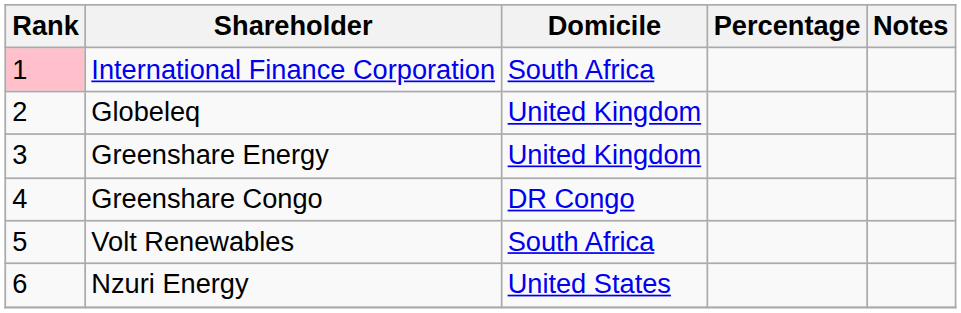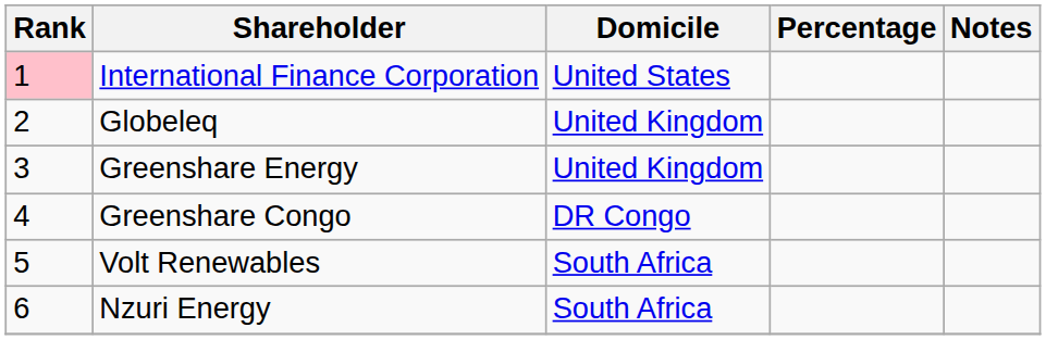 <table class="wikitable sortable" style="margin: 0.5em auto">
 <tr>
 <th>Rank</th>
 <th>Shareholder</th>
 <th>Domicile</th>
 <th>Percentage</th>
 <th>Notes</th>
 </tr>
 <tr>
 <td style="background: pink;">1</td>
 <td><a href='#'>International Finance Corporation</a></td>
-<td><a href='#'>South Africa</a></td>
+<td><a href='#'>United States</a></td>
 <td></td>
 <td></td>
 </tr>
 <tr>
 <td>2</td>
 <td>Globeleq</td>
 <td><a href='#'>United Kingdom</a></td>
 <td></td>
 <td></td>
 </tr>
 <tr>
 <td>3</td>
 <td>Greenshare Energy</td>
 <td><a href='#'>United Kingdom</a></td>
 <td></td>
 <td></td>
 </tr>
 <tr>
 <td>4</td>
 <td>Greenshare Congo</td>
 <td><a href='#'>DR Congo</a></td>
 <td></td>
 <td></td>
 </tr>
 <tr>
 <td>5</td>
 <td>Volt Renewables</td>
 <td><a href='#'>South Africa</a></td>
 <td></td>
 <td></td>
 </tr>
 <tr>
 <td>6</td>
 <td>Nzuri Energy</td>
-<td><a href='#'>United States</a></td>
+<td><a href='#'>South Africa</a></td>
 <td></td>
 <td></td>
 </tr>
 <tr>
 </tr>
 </table>
